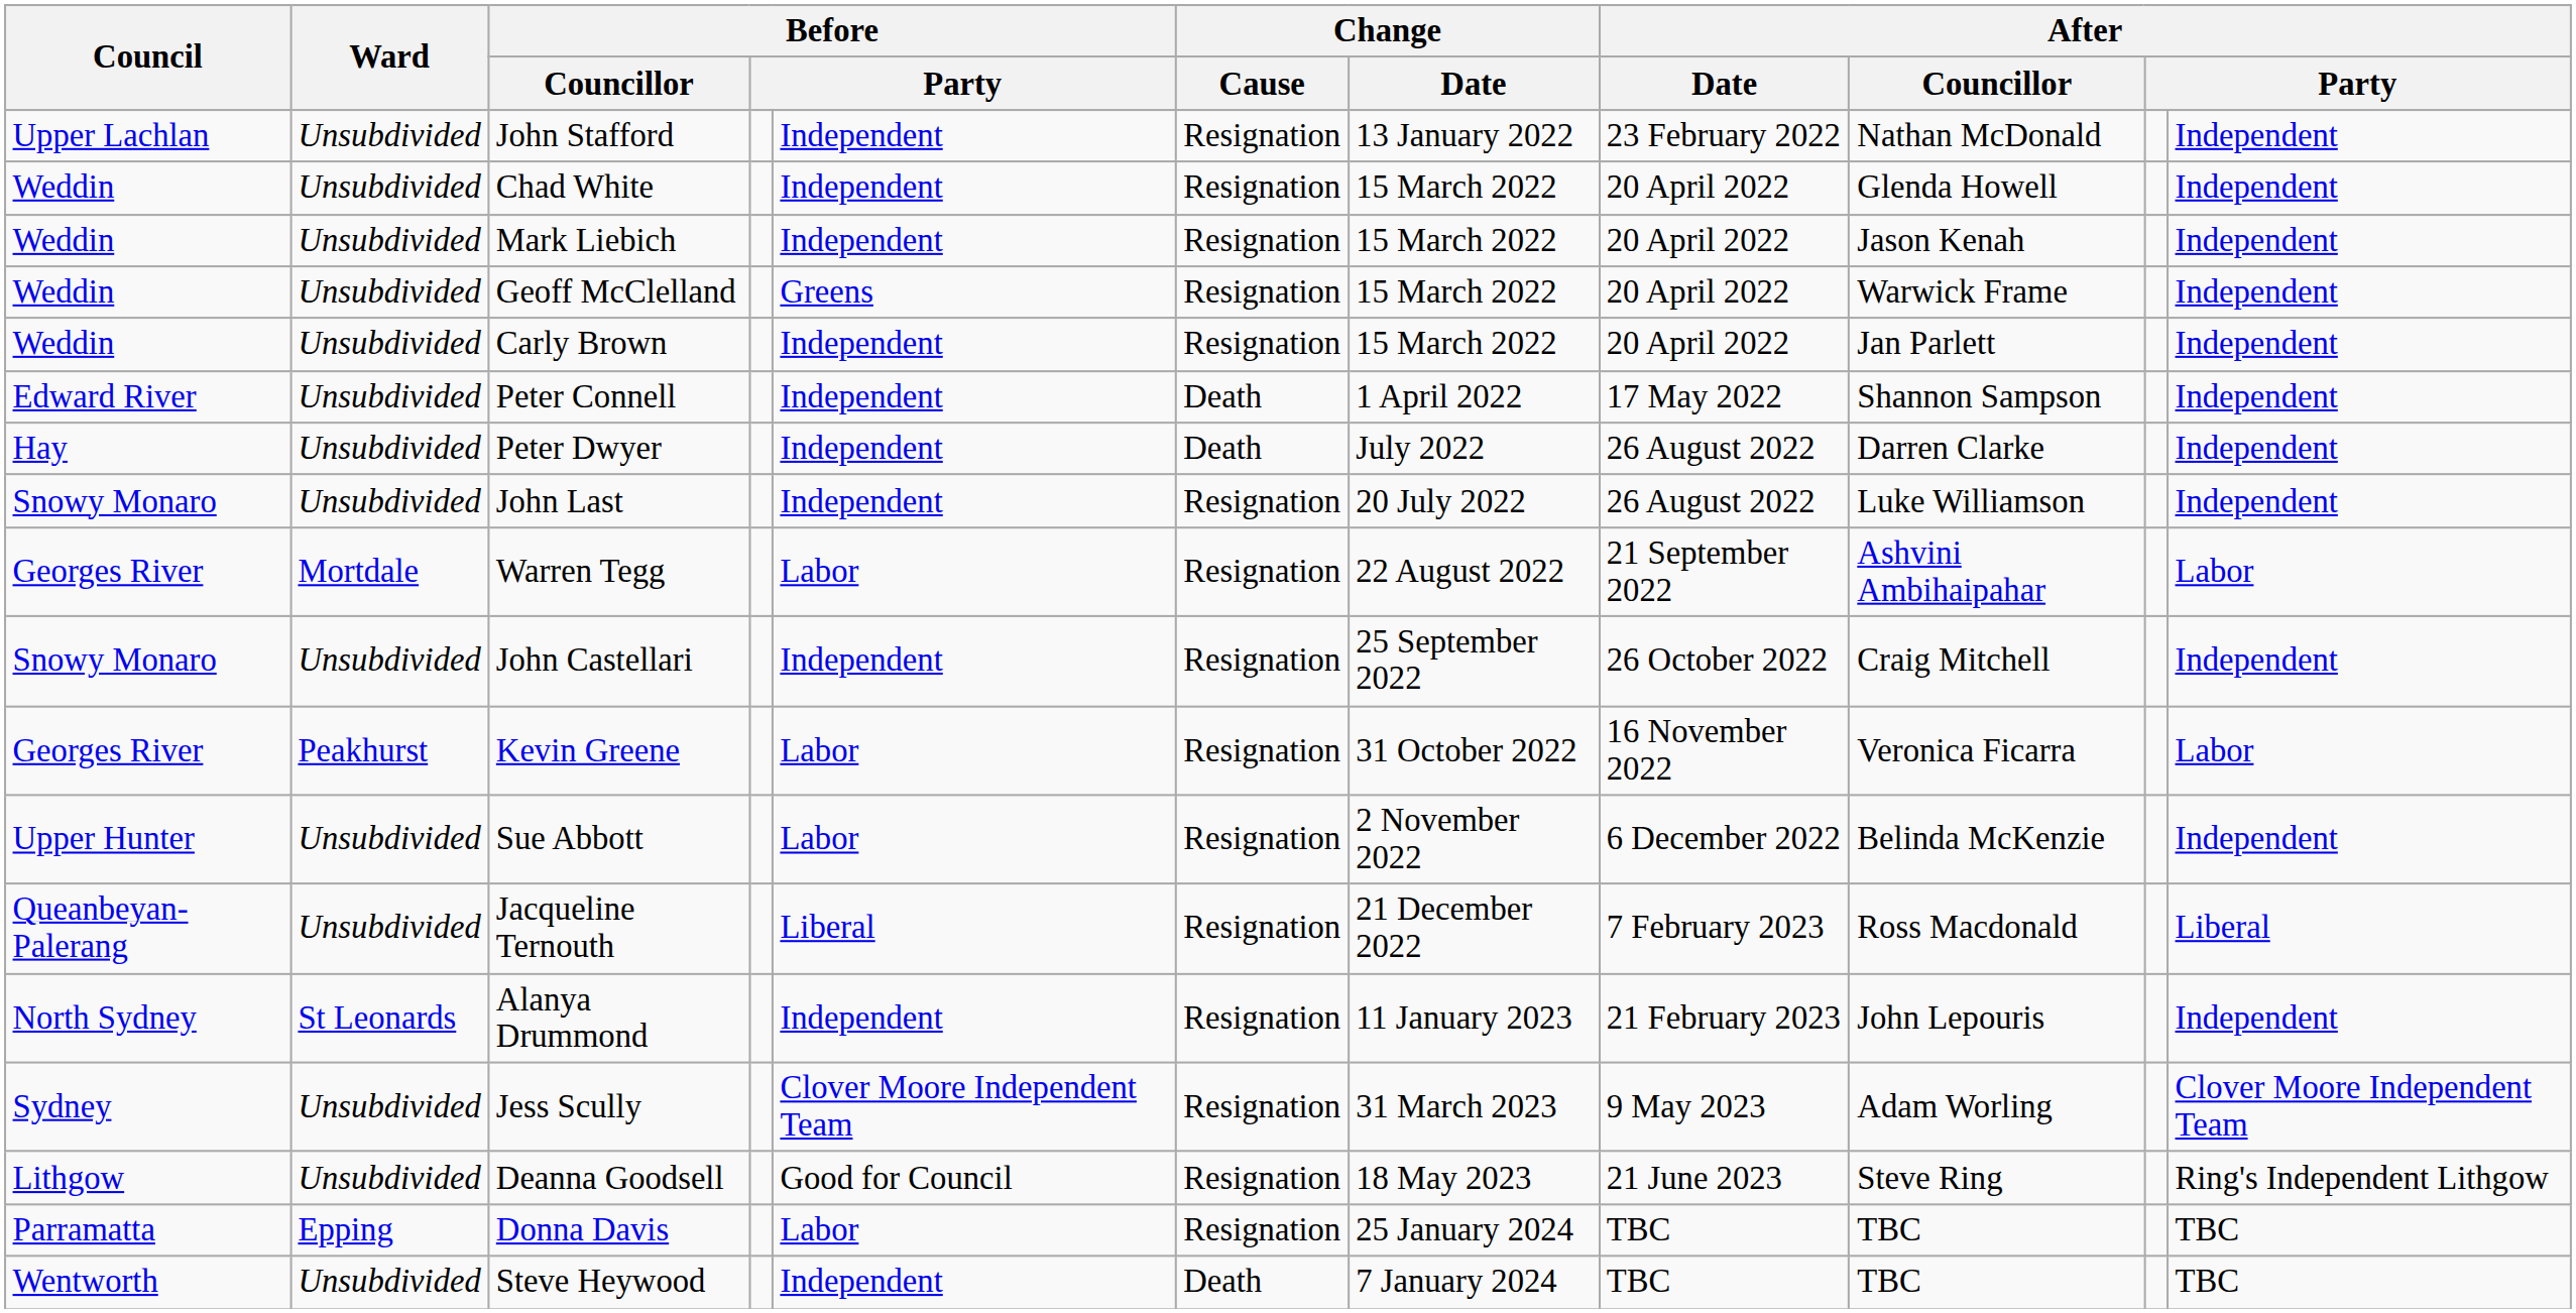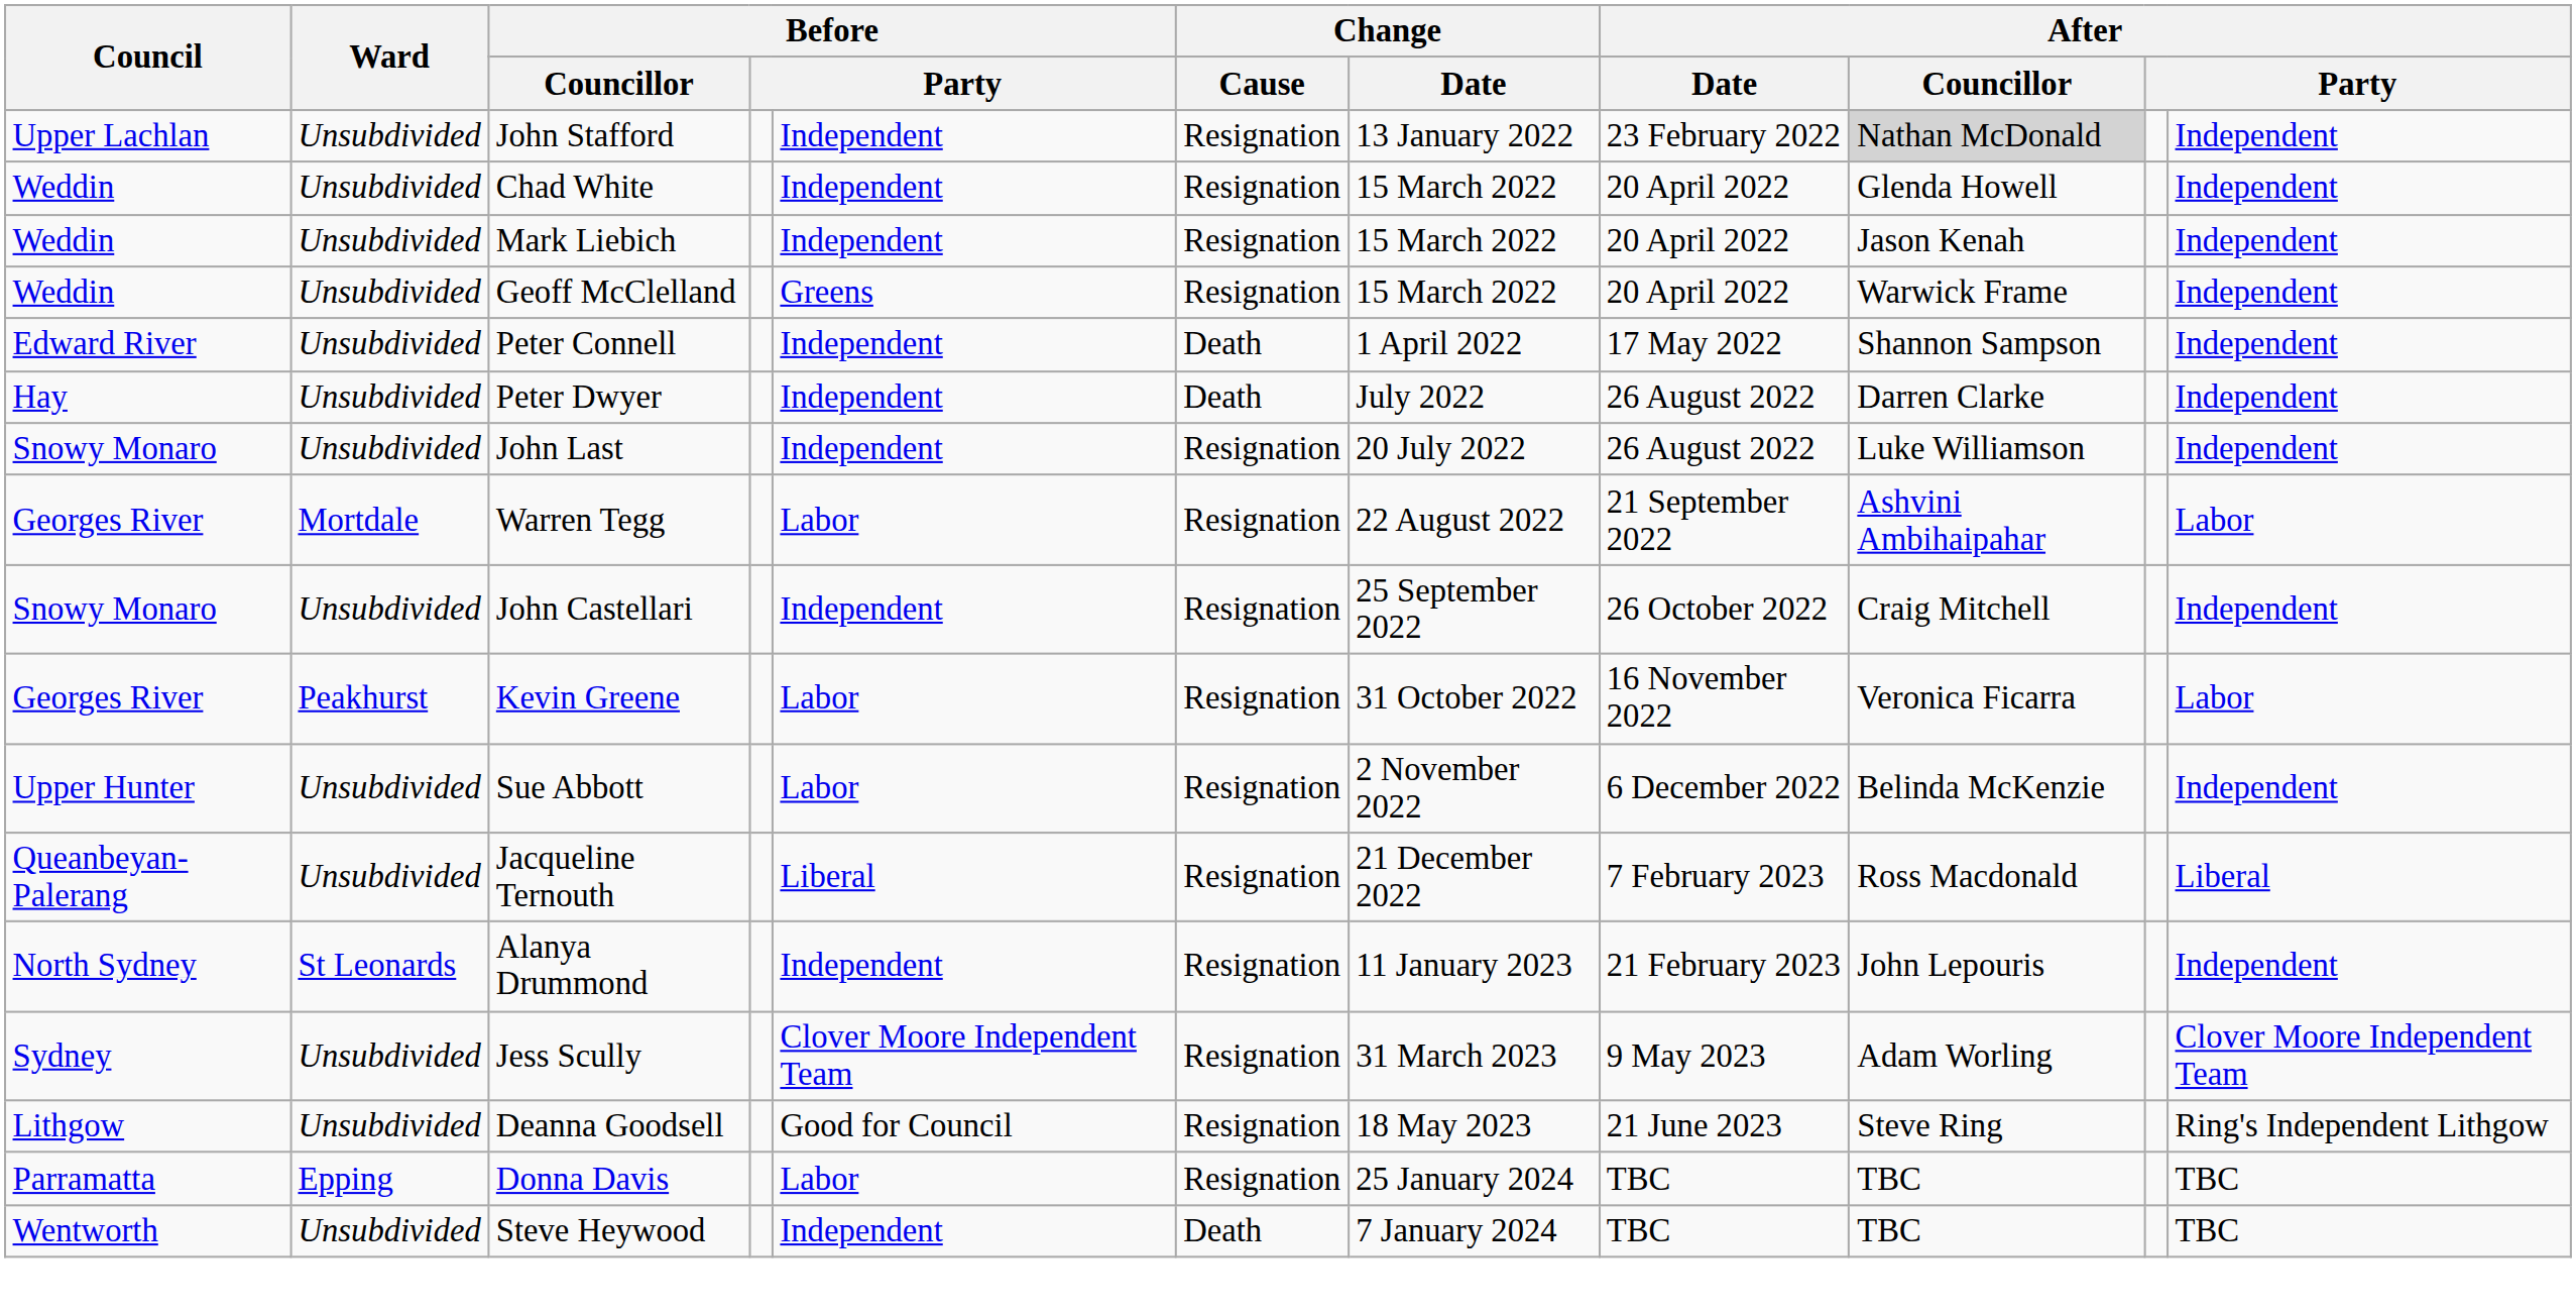 <table class="wikitable sortable" style="border: none;">
 <tr>
 <th rowspan="2">Council</th>
 <th rowspan="2">Ward</th>
 <th colspan="3">Before</th>
 <th colspan="2">Change</th>
 <th colspan="4">After</th>
 </tr>
 <tr>
 <th>Councillor</th>
 <th colspan="2">Party</th>
 <th>Cause</th>
 <th>Date</th>
 <th>Date</th>
 <th>Councillor</th>
 <th colspan="2">Party</th>
 </tr>
 <tr>
 <td><a href='#'>Upper Lachlan</a></td>
 <td><em>Unsubdivided</em></td>
 <td>John Stafford</td>
 <td> </td>
 <td><a href='#'>Independent</a></td>
 <td>Resignation</td>
 <td>13 January 2022</td>
 <td>23 February 2022</td>
-<td>Nathan McDonald</td>
+<td style="background: lightgrey;">Nathan McDonald</td>
 <td> </td>
 <td><a href='#'>Independent</a></td>
 </tr>
 <tr>
 <td><a href='#'>Weddin</a></td>
 <td><em>Unsubdivided</em></td>
 <td>Chad White</td>
 <td> </td>
 <td><a href='#'>Independent</a></td>
 <td>Resignation</td>
 <td>15 March 2022</td>
 <td>20 April 2022</td>
 <td>Glenda Howell</td>
 <td> </td>
 <td><a href='#'>Independent</a></td>
 </tr>
 <tr>
 <td><a href='#'>Weddin</a></td>
 <td><em>Unsubdivided</em></td>
 <td>Mark Liebich</td>
 <td> </td>
 <td><a href='#'>Independent</a></td>
 <td>Resignation</td>
 <td>15 March 2022</td>
 <td>20 April 2022</td>
 <td>Jason Kenah</td>
 <td> </td>
 <td><a href='#'>Independent</a></td>
 </tr>
 <tr>
 <td><a href='#'>Weddin</a></td>
 <td><em>Unsubdivided</em></td>
 <td>Geoff McClelland</td>
 <td> </td>
 <td><a href='#'>Greens</a></td>
 <td>Resignation</td>
 <td>15 March 2022</td>
 <td>20 April 2022</td>
 <td>Warwick Frame</td>
-<td> </td>
-<td><a href='#'>Independent</a></td>
-</tr>
-<tr>
-<td><a href='#'>Weddin</a></td>
-<td><em>Unsubdivided</em></td>
-<td>Carly Brown</td>
-<td> </td>
-<td><a href='#'>Independent</a></td>
-<td>Resignation</td>
-<td>15 March 2022</td>
-<td>20 April 2022</td>
-<td>Jan Parlett</td>
 <td> </td>
 <td><a href='#'>Independent</a></td>
 </tr>
 <tr>
 <td><a href='#'>Edward River</a></td>
 <td><em>Unsubdivided</em></td>
 <td>Peter Connell</td>
 <td> </td>
 <td><a href='#'>Independent</a></td>
 <td>Death</td>
 <td>1 April 2022</td>
 <td>17 May 2022</td>
 <td>Shannon Sampson</td>
 <td> </td>
 <td><a href='#'>Independent</a></td>
 </tr>
 <tr>
 <td><a href='#'>Hay</a></td>
 <td><em>Unsubdivided</em></td>
 <td>Peter Dwyer</td>
 <td> </td>
 <td><a href='#'>Independent</a></td>
 <td>Death</td>
 <td>July 2022</td>
 <td>26 August 2022</td>
 <td>Darren Clarke</td>
 <td> </td>
 <td><a href='#'>Independent</a></td>
 </tr>
 <tr>
 <td><a href='#'>Snowy Monaro</a></td>
 <td><em>Unsubdivided</em></td>
 <td>John Last</td>
 <td> </td>
 <td><a href='#'>Independent</a></td>
 <td>Resignation</td>
 <td>20 July 2022</td>
 <td>26 August 2022</td>
 <td>Luke Williamson</td>
 <td> </td>
 <td><a href='#'>Independent</a></td>
 </tr>
 <tr>
 <td><a href='#'>Georges River</a></td>
 <td><a href='#'>Mortdale</a></td>
 <td>Warren Tegg</td>
 <td> </td>
 <td><a href='#'>Labor</a></td>
 <td>Resignation</td>
 <td>22 August 2022</td>
 <td>21 September 2022</td>
 <td><a href='#'>Ashvini Ambihaipahar</a></td>
 <td> </td>
 <td><a href='#'>Labor</a></td>
 </tr>
 <tr>
 <td><a href='#'>Snowy Monaro</a></td>
 <td><em>Unsubdivided</em></td>
 <td>John Castellari</td>
 <td> </td>
 <td><a href='#'>Independent</a></td>
 <td>Resignation</td>
 <td>25 September 2022</td>
 <td>26 October 2022</td>
 <td>Craig Mitchell</td>
 <td> </td>
 <td><a href='#'>Independent</a></td>
 </tr>
 <tr>
 <td><a href='#'>Georges River</a></td>
 <td><a href='#'>Peakhurst</a></td>
 <td><a href='#'>Kevin Greene</a></td>
 <td> </td>
 <td><a href='#'>Labor</a></td>
 <td>Resignation</td>
 <td>31 October 2022</td>
 <td>16 November 2022</td>
 <td>Veronica Ficarra</td>
 <td> </td>
 <td><a href='#'>Labor</a></td>
 </tr>
 <tr>
 <td><a href='#'>Upper Hunter</a></td>
 <td><em>Unsubdivided</em></td>
 <td>Sue Abbott</td>
 <td> </td>
 <td><a href='#'>Labor</a></td>
 <td>Resignation</td>
 <td>2 November 2022</td>
 <td>6 December 2022</td>
 <td>Belinda McKenzie</td>
 <td> </td>
 <td><a href='#'>Independent</a></td>
 </tr>
 <tr>
 <td><a href='#'>Queanbeyan-Palerang</a></td>
 <td><em>Unsubdivided</em></td>
 <td>Jacqueline Ternouth</td>
 <td> </td>
 <td><a href='#'>Liberal</a></td>
 <td>Resignation</td>
 <td>21 December 2022</td>
 <td>7 February 2023</td>
 <td>Ross Macdonald</td>
 <td> </td>
 <td><a href='#'>Liberal</a></td>
 </tr>
 <tr>
 <td><a href='#'>North Sydney</a></td>
 <td><a href='#'>St Leonards</a></td>
 <td>Alanya Drummond</td>
 <td> </td>
 <td><a href='#'>Independent</a></td>
 <td>Resignation</td>
 <td>11 January 2023</td>
 <td>21 February 2023</td>
 <td>John Lepouris</td>
 <td> </td>
 <td><a href='#'>Independent</a></td>
 </tr>
 <tr>
 <td><a href='#'>Sydney</a></td>
 <td><em>Unsubdivided</em></td>
 <td>Jess Scully</td>
 <td> </td>
 <td><a href='#'>Clover Moore Independent Team</a></td>
 <td>Resignation</td>
 <td>31 March 2023</td>
 <td>9 May 2023</td>
 <td>Adam Worling</td>
 <td> </td>
 <td><a href='#'>Clover Moore Independent Team</a></td>
 </tr>
 <tr>
 <td><a href='#'>Lithgow</a></td>
 <td><em>Unsubdivided</em></td>
 <td>Deanna Goodsell</td>
 <td> </td>
 <td>Good for Council</td>
 <td>Resignation</td>
 <td>18 May 2023</td>
 <td>21 June 2023</td>
 <td>Steve Ring</td>
 <td> </td>
 <td>Ring's Independent Lithgow</td>
 </tr>
 <tr>
 <td><a href='#'>Parramatta</a></td>
 <td><a href='#'>Epping</a></td>
 <td><a href='#'>Donna Davis</a></td>
 <td> </td>
 <td><a href='#'>Labor</a></td>
 <td>Resignation</td>
 <td>25 January 2024</td>
 <td>TBC</td>
 <td>TBC</td>
 <td> </td>
 <td>TBC</td>
 </tr>
 <tr>
 <td><a href='#'>Wentworth</a></td>
 <td><em>Unsubdivided</em></td>
 <td>Steve Heywood</td>
 <td> </td>
 <td><a href='#'>Independent</a></td>
 <td>Death</td>
 <td>7 January 2024</td>
 <td>TBC</td>
 <td>TBC</td>
 <td> </td>
 <td>TBC</td>
 </tr>
 </table>
